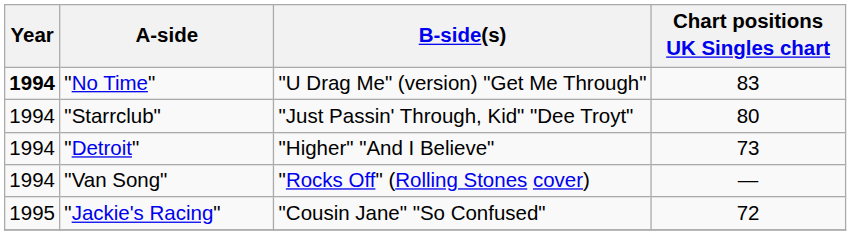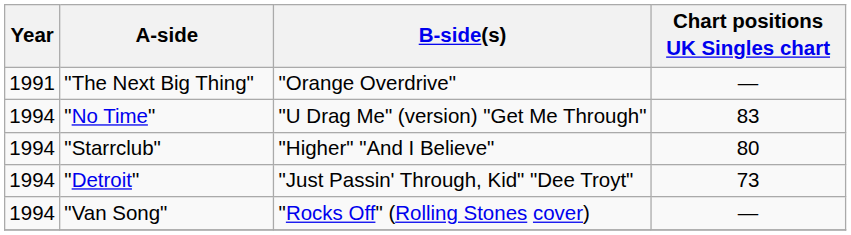 <table class="wikitable">
 <tr>
 <th>Year</th>
 <th style="width:10em;line-height:1.3">A-side</th>
 <th><a href='#'>B-side</a>(s)</th>
 <th style="width:9em;line-height:1.3">Chart positions<br><a href='#'>UK Singles chart</a></th>
 </tr>
 <tr>
-<td align="center"><strong>1994</strong></td>
+<td align="center">1991</td>
+<td>"The Next Big Thing"</td>
+<td>"Orange Overdrive"</td>
+<td align="center">—</td>
+</tr>
+<tr>
+<td align="center">1994</td>
 <td>"<a href='#'>No Time</a>"</td>
 <td>"U Drag Me" (version)  "Get Me Through"</td>
 <td align="center">83</td>
 </tr>
 <tr>
 <td align="center">1994</td>
 <td>"Starrclub"</td>
-<td>"Just Passin' Through, Kid"  "Dee Troyt"</td>
+<td>"Higher"  "And I Believe"</td>
 <td align="center">80</td>
 </tr>
 <tr>
 <td align="center">1994</td>
 <td>"<a href='#'>Detroit</a>"</td>
-<td>"Higher"  "And I Believe"</td>
+<td>"Just Passin' Through, Kid"  "Dee Troyt"</td>
 <td align="center">73</td>
 </tr>
 <tr>
 <td align="center">1994</td>
 <td>"Van Song"</td>
 <td>"<a href='#'>Rocks Off</a>" (<a href='#'>Rolling Stones</a> <a href='#'>cover</a>)</td>
 <td align="center">—</td>
 </tr>
 <tr>
-<td align="center">1995</td>
-<td>"<a href='#'>Jackie's Racing</a>"</td>
-<td>"Cousin Jane"  "So Confused"</td>
-<td align="center">72</td>
-</tr>
-<tr>
 </tr>
 </table>
